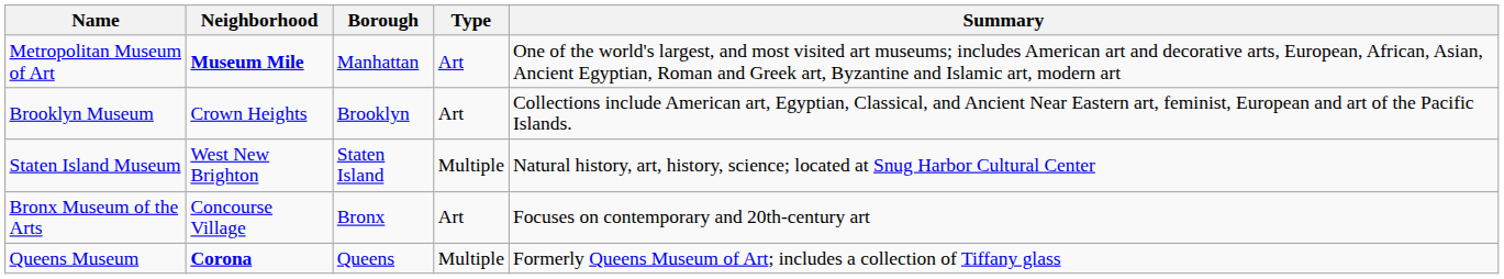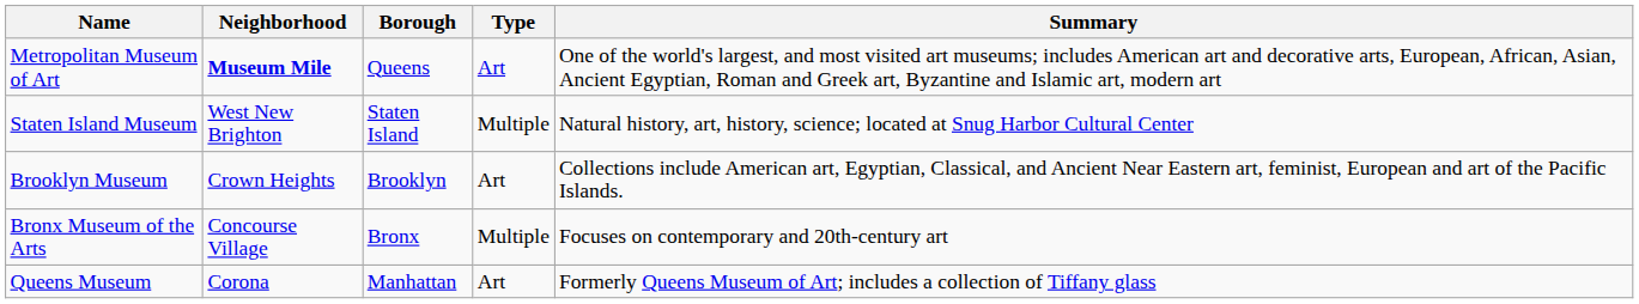 <table class="wikitable sortable">
 <tr>
 <th>Name</th>
 <th>Neighborhood</th>
 <th>Borough</th>
 <th>Type</th>
 <th>Summary</th>
 </tr>
 <tr>
 <td><a href='#'>Metropolitan Museum of Art</a></td>
 <td><strong><a href='#'>Museum Mile</a></strong></td>
-<td><a href='#'>Manhattan</a></td>
+<td><a href='#'>Queens</a></td>
 <td><a href='#'>Art</a></td>
 <td>One of the world's largest, and most visited art museums; includes American art and decorative arts, European, African, Asian, Ancient Egyptian, Roman and Greek art, Byzantine and Islamic art, modern art</td>
+</tr>
+<tr>
+<td><a href='#'>Staten Island Museum</a></td>
+<td><a href='#'>West New Brighton</a></td>
+<td><a href='#'>Staten Island</a></td>
+<td>Multiple</td>
+<td>Natural history, art, history, science; located at <a href='#'>Snug Harbor Cultural Center</a></td>
 </tr>
 <tr>
 <td><a href='#'>Brooklyn Museum</a></td>
 <td><a href='#'>Crown Heights</a></td>
 <td><a href='#'>Brooklyn</a></td>
 <td>Art</td>
 <td>Collections include American art, Egyptian, Classical, and Ancient Near Eastern art, feminist, European and art of the Pacific Islands.</td>
 </tr>
 <tr>
-<td><a href='#'>Staten Island Museum</a></td>
-<td><a href='#'>West New Brighton</a></td>
-<td><a href='#'>Staten Island</a></td>
-<td>Multiple</td>
-<td>Natural history, art, history, science; located at <a href='#'>Snug Harbor Cultural Center</a></td>
-</tr>
-<tr>
 <td><a href='#'>Bronx Museum of the Arts</a></td>
 <td><a href='#'>Concourse Village</a></td>
 <td><a href='#'>Bronx</a></td>
-<td>Art</td>
+<td>Multiple</td>
 <td>Focuses on contemporary and 20th-century art</td>
 </tr>
 <tr>
 <td><a href='#'>Queens Museum</a></td>
-<td><strong><a href='#'>Corona</a></strong></td>
-<td><a href='#'>Queens</a></td>
-<td>Multiple</td>
+<td><a href='#'>Corona</a></td>
+<td><a href='#'>Manhattan</a></td>
+<td>Art</td>
 <td>Formerly <a href='#'>Queens Museum of Art</a>; includes a collection of <a href='#'>Tiffany glass</a></td>
 </tr>
 </table>
